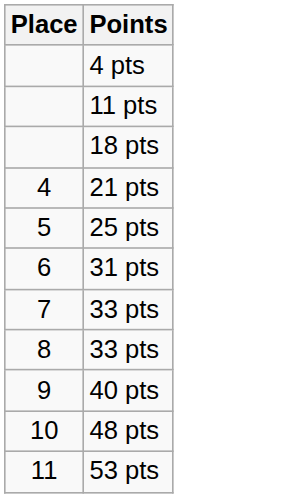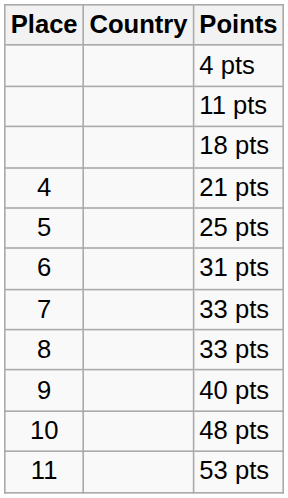 <table class=wikitable>
 <tr>
 <th>Place</th>
+<th>Country</th>
 <th>Points</th>
 </tr>
 <tr>
 <td align=center></td>
+<td></td>
 <td>4 pts</td>
 </tr>
 <tr>
 <td align=center></td>
+<td></td>
 <td>11 pts</td>
 </tr>
 <tr>
 <td align=center></td>
+<td></td>
 <td>18 pts</td>
 </tr>
 <tr>
 <td align=center>4</td>
+<td></td>
 <td>21 pts</td>
 </tr>
 <tr>
 <td align=center>5</td>
+<td></td>
 <td>25 pts</td>
 </tr>
 <tr>
 <td align=center>6</td>
+<td></td>
 <td>31 pts</td>
 </tr>
 <tr>
 <td align=center>7</td>
+<td></td>
 <td>33 pts</td>
 </tr>
 <tr>
 <td align=center>8</td>
+<td></td>
 <td>33 pts</td>
 </tr>
 <tr>
 <td align=center>9</td>
+<td></td>
 <td>40 pts</td>
 </tr>
 <tr>
 <td align=center>10</td>
+<td></td>
 <td>48 pts</td>
 </tr>
 <tr>
 <td align=center>11</td>
+<td></td>
 <td>53 pts</td>
 </tr>
 </table>
